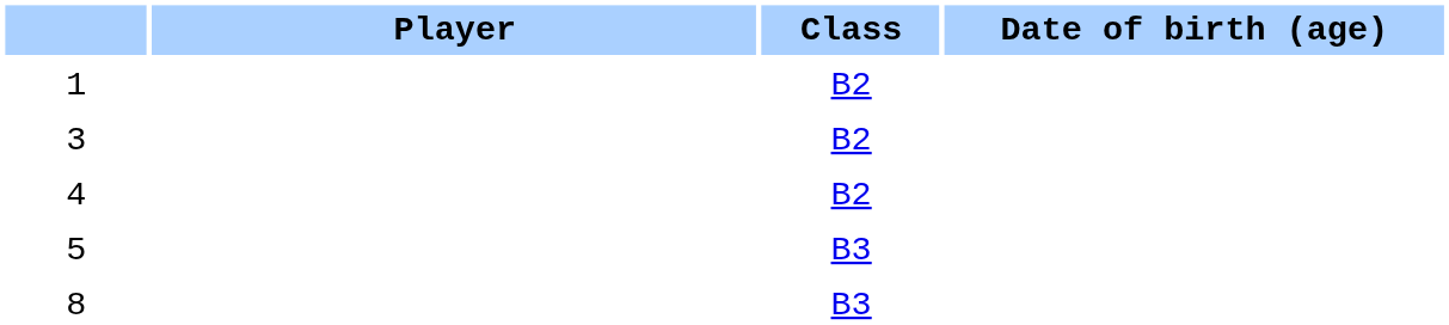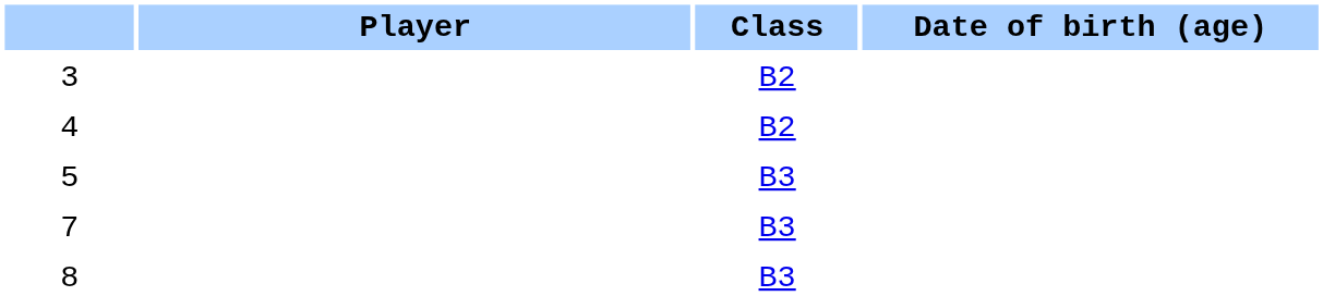 <table class="sortable" border="0" cellspacing="2" cellpadding="2">
 <tr style="background-color:#AAD0FF">
 <th width=8%></th>
 <th width=34%>Player</th>
 <th width=10%>Class</th>
 <th width=28%>Date of birth (age)</th>
-</tr>
-<tr>
-<td style="text-align: center;">1</td>
-<td></td>
-<td style="text-align: center;"><a href='#'>B2</a></td>
-<td style="text-align: center;"></td>
 </tr>
 <tr>
 <td style="text-align: center;">3</td>
 <td></td>
 <td style="text-align: center;"><a href='#'>B2</a></td>
 <td style="text-align: center;"></td>
 </tr>
 <tr>
 <td style="text-align: center;">4</td>
 <td></td>
 <td style="text-align: center;"><a href='#'>B2</a></td>
 <td style="text-align: center;"></td>
 </tr>
 <tr>
 <td style="text-align: center;">5</td>
 <td></td>
 <td style="text-align: center;"><a href='#'>B3</a></td>
 <td style="text-align: center;"></td>
 </tr>
 <tr>
+<td style="text-align: center;">7</td>
+<td></td>
+<td style="text-align: center;"><a href='#'>B3</a></td>
+<td style="text-align: center;"></td>
+</tr>
+<tr>
 <td style="text-align: center;">8</td>
 <td></td>
 <td style="text-align: center;"><a href='#'>B3</a></td>
 <td style="text-align: center;"></td>
 </tr>
 </table>
